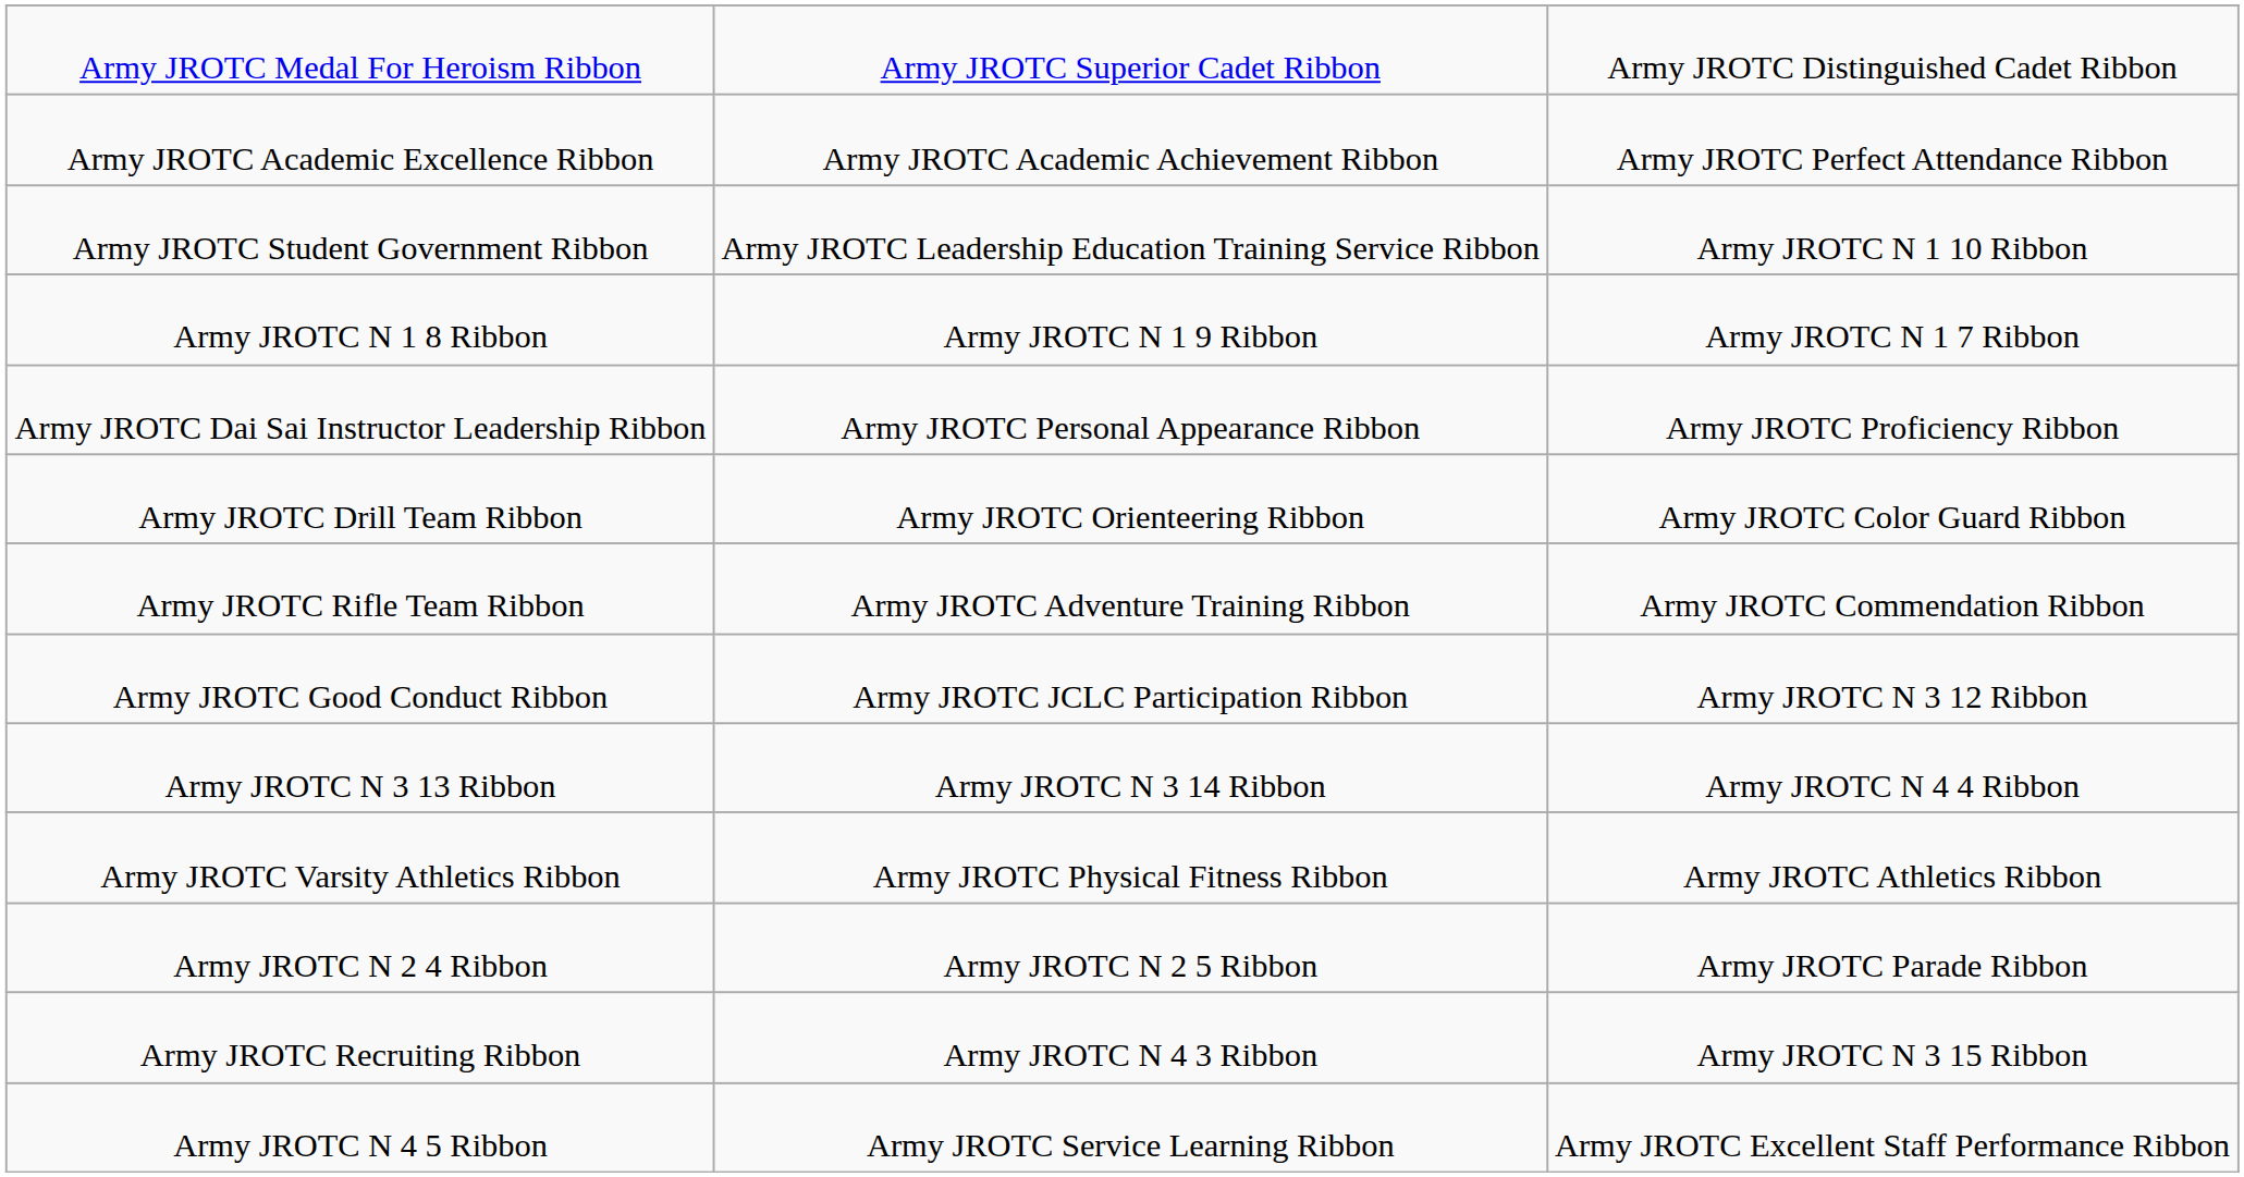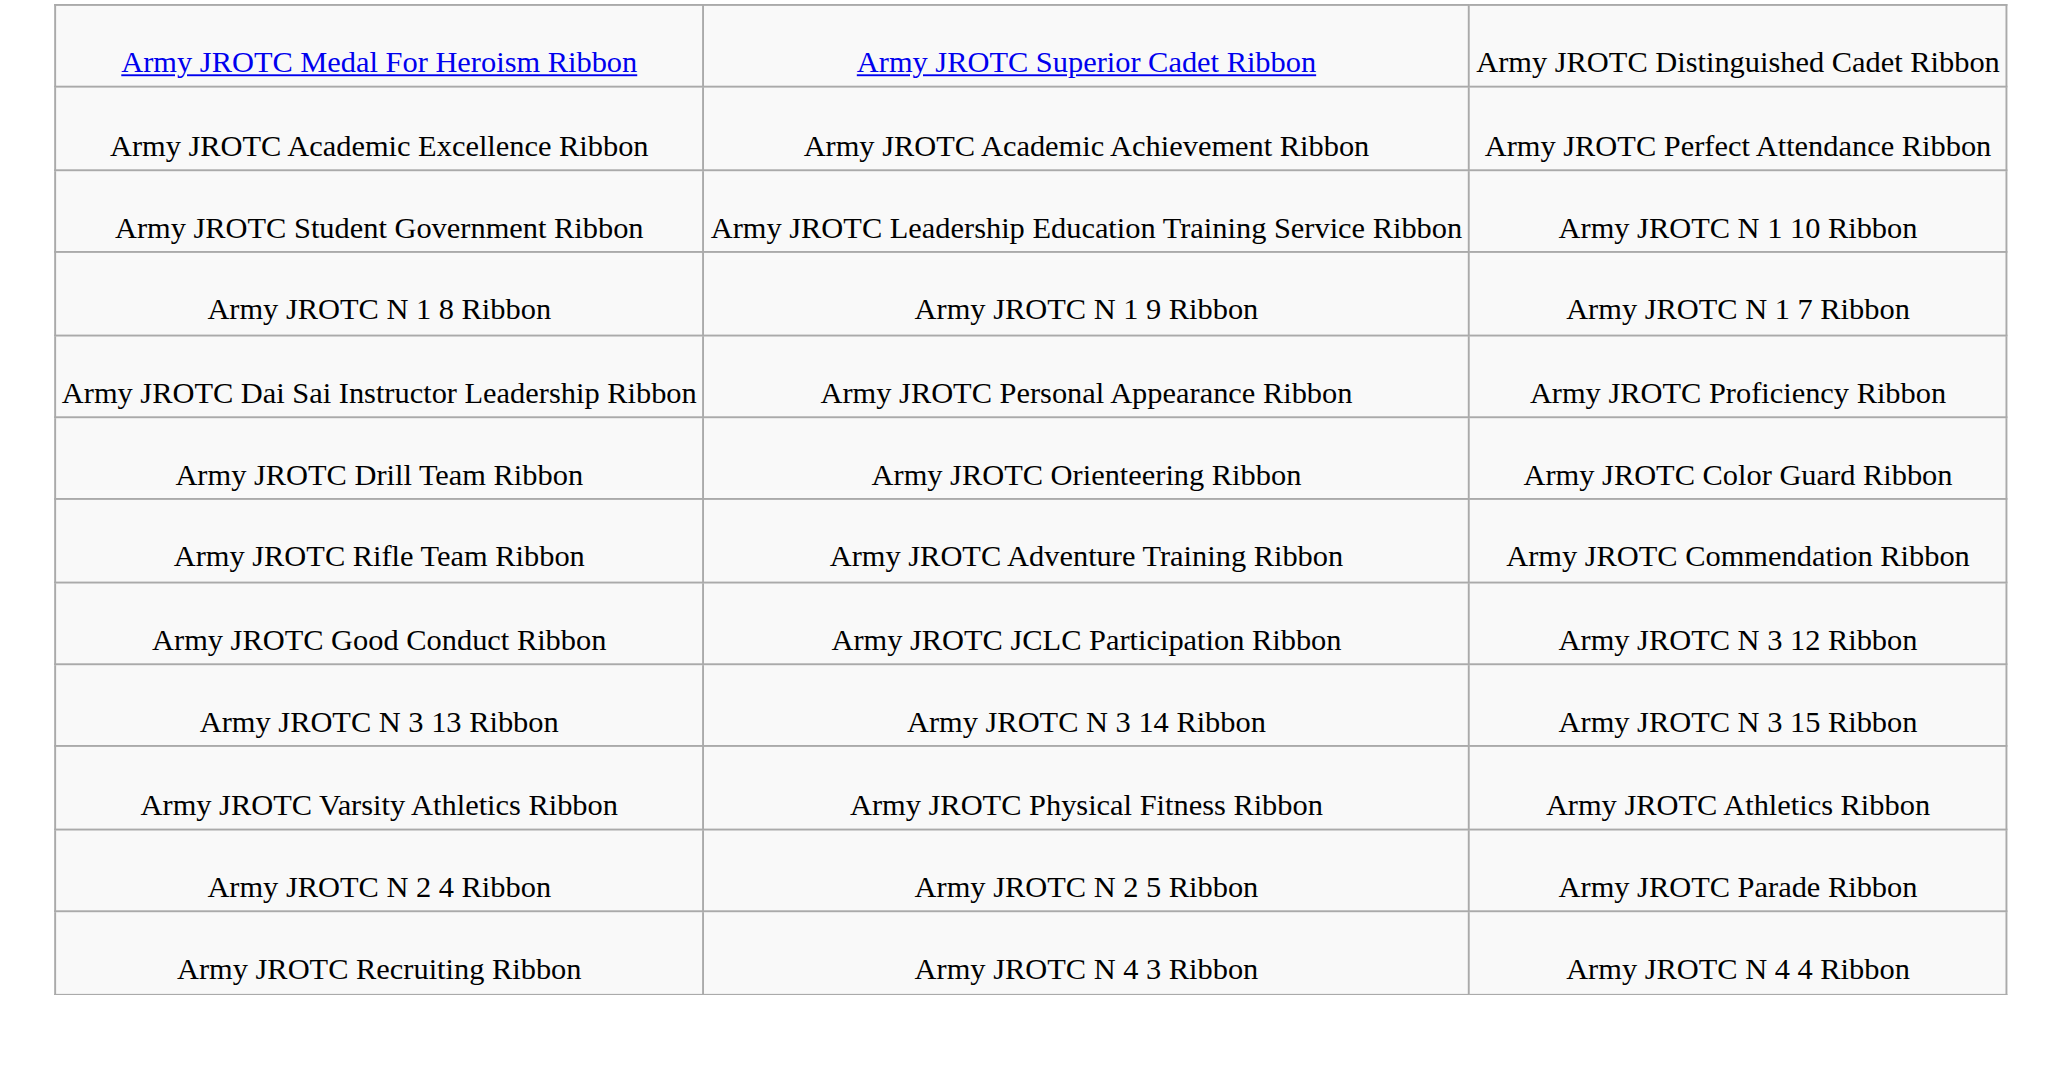 <table class="wikitable" style="margin:1em auto; text-align:center;">
 <tr>
 <td><br><a href='#'>Army JROTC Medal For Heroism Ribbon</a></td>
 <td><br><a href='#'>Army JROTC Superior Cadet Ribbon</a></td>
 <td><br>Army JROTC Distinguished Cadet Ribbon</td>
 </tr>
 <tr>
 <td><br>Army JROTC Academic Excellence Ribbon</td>
 <td><br>Army JROTC Academic Achievement Ribbon</td>
 <td><br>Army JROTC Perfect Attendance Ribbon</td>
 </tr>
 <tr>
 <td><br>Army JROTC Student Government Ribbon</td>
 <td><br>Army JROTC Leadership Education Training Service Ribbon</td>
 <td><br>Army JROTC N 1 10 Ribbon</td>
 </tr>
 <tr>
 <td><br>Army JROTC N 1 8 Ribbon</td>
 <td><br>Army JROTC N 1 9 Ribbon</td>
 <td><br>Army JROTC N 1 7 Ribbon</td>
 </tr>
 <tr>
 <td><br>Army JROTC Dai Sai Instructor Leadership Ribbon</td>
 <td><br>Army JROTC Personal Appearance Ribbon</td>
 <td><br>Army JROTC Proficiency Ribbon</td>
 </tr>
 <tr>
 <td><br>Army JROTC Drill Team Ribbon</td>
 <td><br>Army JROTC Orienteering Ribbon</td>
 <td><br>Army JROTC Color Guard Ribbon</td>
 </tr>
 <tr>
 <td><br>Army JROTC Rifle Team Ribbon</td>
 <td><br>Army JROTC Adventure Training Ribbon</td>
 <td><br>Army JROTC Commendation Ribbon</td>
 </tr>
 <tr>
 <td><br>Army JROTC Good Conduct Ribbon</td>
 <td><br>Army JROTC JCLC Participation Ribbon</td>
 <td><br>Army JROTC N 3 12 Ribbon</td>
 </tr>
 <tr>
 <td><br>Army JROTC N 3 13 Ribbon</td>
 <td><br>Army JROTC N 3 14 Ribbon</td>
-<td><br>Army JROTC N 4 4 Ribbon</td>
+<td><br>Army JROTC N 3 15 Ribbon</td>
 </tr>
 <tr>
 <td><br>Army JROTC Varsity Athletics Ribbon</td>
 <td><br>Army JROTC Physical Fitness Ribbon</td>
 <td><br>Army JROTC Athletics Ribbon</td>
 </tr>
 <tr>
 <td><br>Army JROTC N 2 4 Ribbon</td>
 <td><br>Army JROTC N 2 5 Ribbon</td>
 <td><br>Army JROTC Parade Ribbon</td>
 </tr>
 <tr>
 <td><br>Army JROTC Recruiting Ribbon</td>
 <td><br>Army JROTC N 4 3 Ribbon</td>
-<td><br>Army JROTC N 3 15 Ribbon</td>
-</tr>
-<tr>
-<td><br>Army JROTC N 4 5 Ribbon</td>
-<td><br>Army JROTC Service Learning Ribbon</td>
-<td><br>Army JROTC Excellent Staff Performance Ribbon</td>
+<td><br>Army JROTC N 4 4 Ribbon</td>
 </tr>
 </table>
